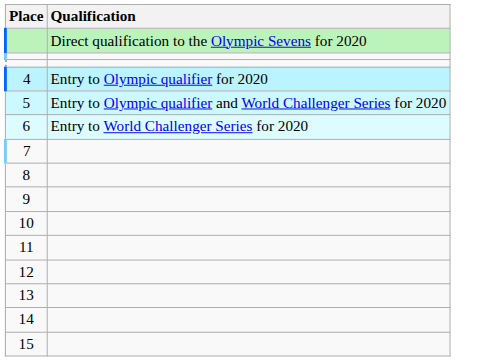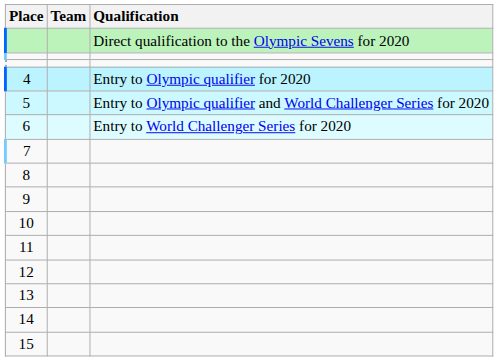 <table class="wikitable" style="text-align:center; padding-bottom:0;">
 <tr>
 <th>Place</th>
+<th style="text-align:left;">Team</th>
 <th style="text-align:left;">Qualification</th>
 </tr>
 <tr bgcolor=#bbf3bb>
 <td style="border-left:3px solid #06f;"></td>
+<td align=left></td>
 <td align=left>Direct qualification to the <a href='#'>Olympic Sevens</a> for 2020</td>
 </tr>
 <tr>
 <td style="border-left:3px solid #7cf;"></td>
+<td align=left></td>
 <td></td>
 </tr>
 <tr>
 <td style="border-left:2px dotted #a2a9b1;"></td>
+<td align=left></td>
 <td></td>
 </tr>
 <tr bgcolor=#bbf3ff>
 <td style="border-left:3px solid #06f;">4</td>
+<td align=left></td>
 <td align=left>Entry to <a href='#'>Olympic qualifier</a> for 2020</td>
 </tr>
 <tr bgcolor=#ccf9ff>
 <td>5</td>
+<td align=left></td>
 <td align=left>Entry to <a href='#'>Olympic qualifier</a> and <a href='#'>World Challenger Series</a> for 2020</td>
 </tr>
 <tr bgcolor=#ddfcff>
 <td>6</td>
+<td align=left></td>
 <td align=left>Entry to <a href='#'>World Challenger Series</a> for 2020</td>
 </tr>
 <tr>
 <td style="border-left:3px solid #7cf;">7</td>
+<td align=left></td>
 <td></td>
 </tr>
 <tr>
 <td>8</td>
+<td align=left></td>
 <td></td>
 </tr>
 <tr>
 <td>9</td>
+<td align=left></td>
 <td></td>
 </tr>
 <tr>
 <td>10</td>
+<td align=left></td>
 <td></td>
 </tr>
 <tr>
 <td>11</td>
+<td align=left></td>
 <td></td>
 </tr>
 <tr>
 <td>12</td>
+<td align=left></td>
 <td></td>
 </tr>
 <tr>
 <td>13</td>
+<td align=left></td>
 <td></td>
 </tr>
 <tr>
 <td>14</td>
+<td align=left></td>
 <td></td>
 </tr>
 <tr>
 <td>15</td>
+<td align=left></td>
 <td></td>
 </tr>
 </table>
